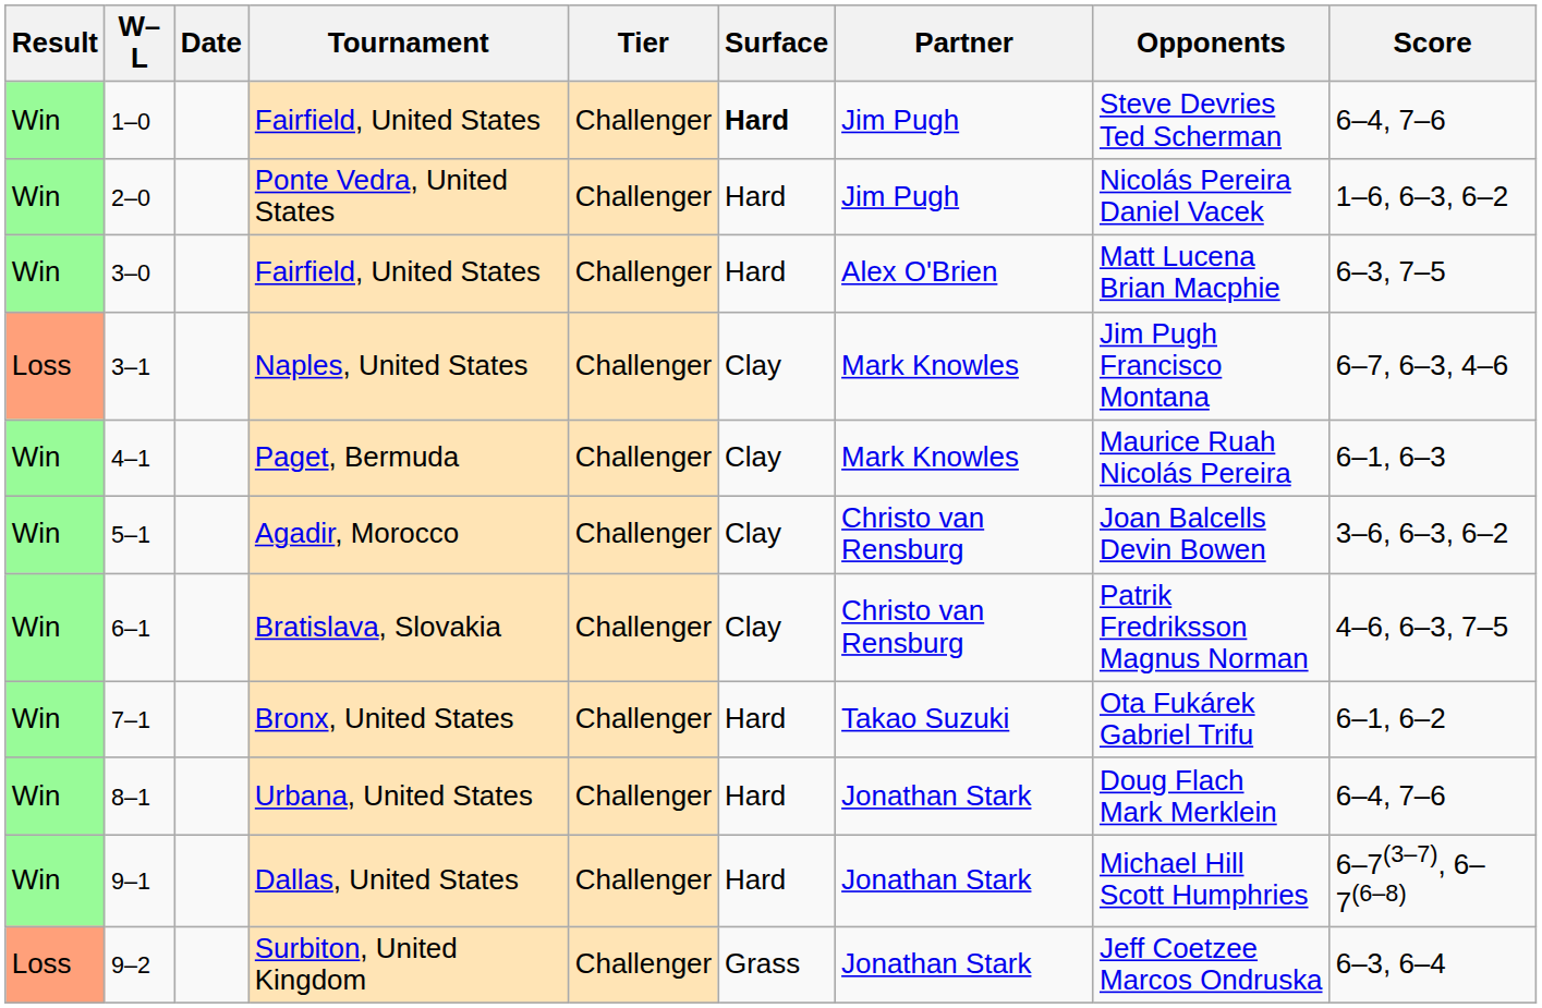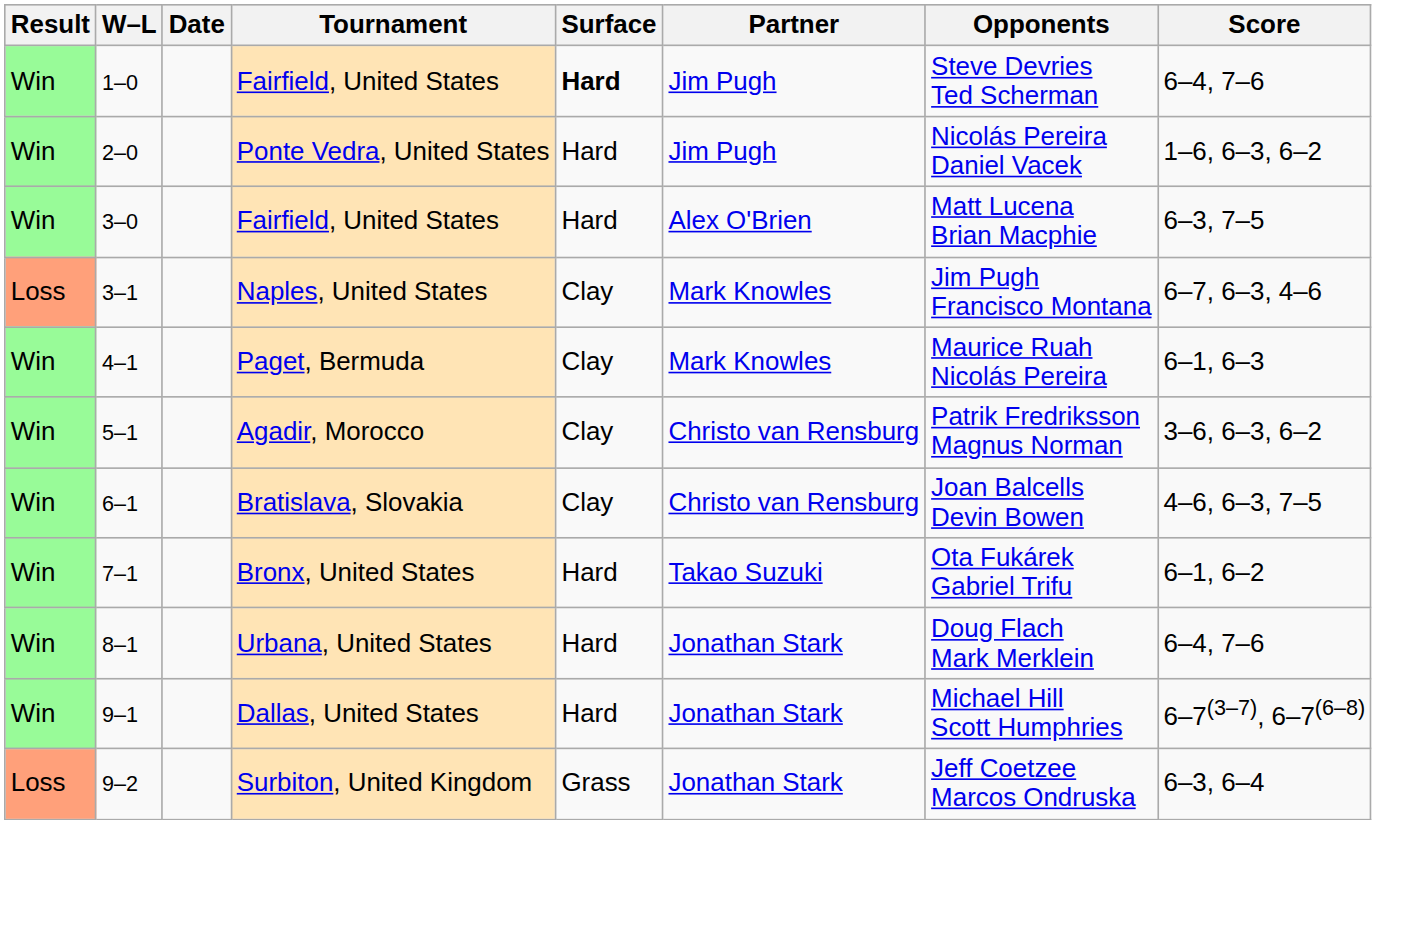 <table class="sortable wikitable">
 <tr>
 <th>Result</th>
 <th class="unsortable">W–L</th>
 <th>Date</th>
 <th>Tournament</th>
-<th>Tier</th>
 <th>Surface</th>
 <th>Partner</th>
 <th>Opponents</th>
 <th class="unsortable">Score</th>
 </tr>
 <tr>
 <td style="background:#98fb98;">Win</td>
 <td><small>1–0</small></td>
 <td></td>
 <td style="background:moccasin;"><a href='#'>Fairfield</a>, United States</td>
-<td style="background:moccasin;">Challenger</td>
 <td><strong>Hard</strong></td>
 <td> <a href='#'>Jim Pugh</a></td>
 <td> <a href='#'>Steve Devries</a> <br>  <a href='#'>Ted Scherman</a></td>
 <td>6–4, 7–6</td>
 </tr>
 <tr>
 <td style="background:#98fb98;">Win</td>
 <td><small>2–0</small></td>
 <td></td>
 <td style="background:moccasin;"><a href='#'>Ponte Vedra</a>, United States</td>
-<td style="background:moccasin;">Challenger</td>
 <td>Hard</td>
 <td> <a href='#'>Jim Pugh</a></td>
 <td> <a href='#'>Nicolás Pereira</a> <br>  <a href='#'>Daniel Vacek</a></td>
 <td>1–6, 6–3, 6–2</td>
 </tr>
 <tr>
 <td style="background:#98fb98;">Win</td>
 <td><small>3–0</small></td>
 <td></td>
 <td style="background:moccasin;"><a href='#'>Fairfield</a>, United States</td>
-<td style="background:moccasin;">Challenger</td>
 <td>Hard</td>
 <td> <a href='#'>Alex O'Brien</a></td>
 <td> <a href='#'>Matt Lucena</a> <br>  <a href='#'>Brian Macphie</a></td>
 <td>6–3, 7–5</td>
 </tr>
 <tr>
 <td style="background:#ffa07a;">Loss</td>
 <td><small>3–1</small></td>
 <td></td>
 <td style="background:moccasin;"><a href='#'>Naples</a>, United States</td>
-<td style="background:moccasin;">Challenger</td>
 <td>Clay</td>
 <td> <a href='#'>Mark Knowles</a></td>
 <td> <a href='#'>Jim Pugh</a> <br>  <a href='#'>Francisco Montana</a></td>
 <td>6–7, 6–3, 4–6</td>
 </tr>
 <tr>
 <td style="background:#98fb98;">Win</td>
 <td><small>4–1</small></td>
 <td></td>
 <td style="background:moccasin;"><a href='#'>Paget</a>, Bermuda</td>
-<td style="background:moccasin;">Challenger</td>
 <td>Clay</td>
 <td> <a href='#'>Mark Knowles</a></td>
 <td> <a href='#'>Maurice Ruah</a> <br>  <a href='#'>Nicolás Pereira</a></td>
 <td>6–1, 6–3</td>
 </tr>
 <tr>
 <td style="background:#98fb98;">Win</td>
 <td><small>5–1</small></td>
 <td></td>
 <td style="background:moccasin;"><a href='#'>Agadir</a>, Morocco</td>
-<td style="background:moccasin;">Challenger</td>
 <td>Clay</td>
 <td> <a href='#'>Christo van Rensburg</a></td>
-<td> <a href='#'>Joan Balcells</a> <br>  <a href='#'>Devin Bowen</a></td>
+<td> <a href='#'>Patrik Fredriksson</a> <br>  <a href='#'>Magnus Norman</a></td>
 <td>3–6, 6–3, 6–2</td>
 </tr>
 <tr>
 <td style="background:#98fb98;">Win</td>
 <td><small>6–1</small></td>
 <td></td>
 <td style="background:moccasin;"><a href='#'>Bratislava</a>, Slovakia</td>
-<td style="background:moccasin;">Challenger</td>
 <td>Clay</td>
 <td> <a href='#'>Christo van Rensburg</a></td>
-<td> <a href='#'>Patrik Fredriksson</a> <br>  <a href='#'>Magnus Norman</a></td>
+<td> <a href='#'>Joan Balcells</a> <br>  <a href='#'>Devin Bowen</a></td>
 <td>4–6, 6–3, 7–5</td>
 </tr>
 <tr>
 <td style="background:#98fb98;">Win</td>
 <td><small>7–1</small></td>
 <td></td>
 <td style="background:moccasin;"><a href='#'>Bronx</a>, United States</td>
-<td style="background:moccasin;">Challenger</td>
 <td>Hard</td>
 <td> <a href='#'>Takao Suzuki</a></td>
 <td> <a href='#'>Ota Fukárek</a> <br>  <a href='#'>Gabriel Trifu</a></td>
 <td>6–1, 6–2</td>
 </tr>
 <tr>
 <td style="background:#98fb98;">Win</td>
 <td><small>8–1</small></td>
 <td></td>
 <td style="background:moccasin;"><a href='#'>Urbana</a>, United States</td>
-<td style="background:moccasin;">Challenger</td>
 <td>Hard</td>
 <td> <a href='#'>Jonathan Stark</a></td>
 <td> <a href='#'>Doug Flach</a> <br>  <a href='#'>Mark Merklein</a></td>
 <td>6–4, 7–6</td>
 </tr>
 <tr>
 <td style="background:#98fb98;">Win</td>
 <td><small>9–1</small></td>
 <td></td>
 <td style="background:moccasin;"><a href='#'>Dallas</a>, United States</td>
-<td style="background:moccasin;">Challenger</td>
 <td>Hard</td>
 <td> <a href='#'>Jonathan Stark</a></td>
 <td> <a href='#'>Michael Hill</a> <br>  <a href='#'>Scott Humphries</a></td>
 <td>6–7<sup>(3–7)</sup>, 6–7<sup>(6–8)</sup></td>
 </tr>
 <tr>
 <td style="background:#ffa07a;">Loss</td>
 <td><small>9–2</small></td>
 <td></td>
 <td style="background:moccasin;"><a href='#'>Surbiton</a>, United Kingdom</td>
-<td style="background:moccasin;">Challenger</td>
 <td>Grass</td>
 <td> <a href='#'>Jonathan Stark</a></td>
 <td> <a href='#'>Jeff Coetzee</a> <br>  <a href='#'>Marcos Ondruska</a></td>
 <td>6–3, 6–4</td>
 </tr>
 </table>
